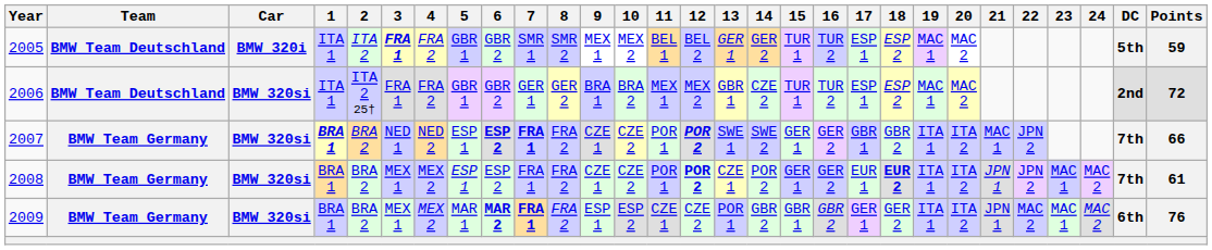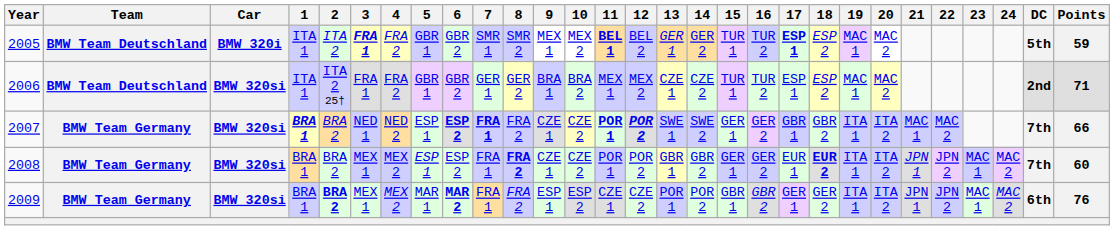 <table class="wikitable" style="text-align:center; font-size:85%">
 <tr>
 <th>Year</th>
 <th>Team</th>
 <th>Car</th>
 <th>1</th>
 <th>2</th>
 <th>3</th>
 <th>4</th>
 <th>5</th>
 <th>6</th>
 <th>7</th>
 <th>8</th>
 <th>9</th>
 <th>10</th>
 <th>11</th>
 <th>12</th>
 <th>13</th>
 <th>14</th>
 <th>15</th>
 <th>16</th>
 <th>17</th>
 <th>18</th>
 <th>19</th>
 <th>20</th>
 <th>21</th>
 <th>22</th>
 <th>23</th>
 <th>24</th>
 <th>DC</th>
 <th>Points</th>
 </tr>
 <tr>
 <td><a href='#'>2005</a></td>
 <th><a href='#'>BMW Team Deutschland</a></th>
 <th><a href='#'>BMW 320i</a></th>
 <td style="background:#cfcfff;"><a href='#'>ITA<br>1</a><br></td>
 <td style="background:#dfffdf;"><em><a href='#'>ITA<br>2</a></em><br></td>
 <td style="background:#ffffbf;"><strong><em><a href='#'>FRA<br>1</a></em></strong><br></td>
 <td style="background:#ffffbf;"><em><a href='#'>FRA<br>2</a></em><br></td>
 <td style="background:#cfcfff;"><a href='#'>GBR<br>1</a><br></td>
 <td style="background:#dfffdf;"><a href='#'>GBR<br>2</a><br></td>
 <td style="background:#cfcfff;"><a href='#'>SMR<br>1</a><br></td>
 <td style="background:#cfcfff;"><a href='#'>SMR<br>2</a><br></td>
 <td style="background:#ffffff;"><a href='#'>MEX<br>1</a><br></td>
 <td style="background:#ffffff;"><a href='#'>MEX<br>2</a><br></td>
-<td style="background:#ffdf9f;"><a href='#'>BEL<br>1</a><br></td>
+<td style="background:#ffdf9f;"><strong><a href='#'>BEL<br>1</a><br></strong></td>
 <td style="background:#cfcfff;"><a href='#'>BEL<br>2</a><br></td>
 <td style="background:#ffdf9f;"><em><a href='#'>GER<br>1</a></em><br></td>
 <td style="background:#ffdf9f;"><a href='#'>GER<br>2</a><br></td>
 <td style="background:#efcfff;"><a href='#'>TUR<br>1</a><br></td>
 <td style="background:#cfcfff;"><a href='#'>TUR<br>2</a><br></td>
-<td style="background:#dfffdf;"><a href='#'>ESP<br>1</a><br></td>
+<td style="background:#dfffdf;"><strong><a href='#'>ESP<br>1</a><br></strong></td>
 <td style="background:#ffffbf;"><em><a href='#'>ESP<br>2</a></em><br></td>
 <td style="background:#efcfff;"><a href='#'>MAC<br>1</a><br></td>
 <td style="background:#ffffff;"><a href='#'>MAC<br>2</a><br></td>
 <td></td>
 <td></td>
 <td></td>
 <td></td>
 <th>5th</th>
 <th>59</th>
 </tr>
 <tr>
 <td><a href='#'>2006</a></td>
 <th><a href='#'>BMW Team Deutschland</a></th>
 <th><a href='#'>BMW 320si</a></th>
 <td style="background:#cfcfff;"><a href='#'>ITA<br>1</a><br></td>
 <td style="background:#cfcfff;"><a href='#'>ITA<br>2</a><br><small>25†</small></td>
 <td style="background:#dfdfdf;"><a href='#'>FRA<br>1</a><br></td>
 <td style="background:#dfdfdf;"><a href='#'>FRA<br>2</a><br></td>
 <td style="background:#efcfff;"><a href='#'>GBR<br>1</a><br></td>
 <td style="background:#efcfff;"><a href='#'>GBR<br>2</a><br></td>
 <td style="background:#dfffdf;"><a href='#'>GER<br>1</a><br></td>
 <td style="background:#ffffbf;"><a href='#'>GER<br>2</a><br></td>
 <td style="background:#cfcfff;"><a href='#'>BRA<br>1</a><br></td>
 <td style="background:#dfffdf;"><a href='#'>BRA<br>2</a><br></td>
 <td style="background:#cfcfff;"><a href='#'>MEX<br>1</a><br></td>
 <td style="background:#cfcfff;"><a href='#'>MEX<br>2</a><br></td>
-<td style="background:#ffffbf;"><a href='#'>GBR<br>1</a><br></td>
+<td style="background:#ffffbf;"><a href='#'>CZE<br>1</a><br></td>
 <td style="background:#dfffdf;"><a href='#'>CZE<br>2</a><br></td>
 <td style="background:#efcfff;"><a href='#'>TUR<br>1</a><br></td>
 <td style="background:#dfffdf;"><a href='#'>TUR<br>2</a><br></td>
 <td style="background:#dfffdf;"><a href='#'>ESP<br>1</a><br></td>
 <td style="background:#ffffbf;"><em><a href='#'>ESP<br>2</a></em><br></td>
 <td style="background:#dfffdf;"><a href='#'>MAC<br>1</a><br></td>
 <td style="background:#ffffbf;"><a href='#'>MAC<br>2</a><br></td>
 <td></td>
 <td></td>
 <td></td>
 <td></td>
 <td style="background:#dfdfdf;"><strong>2nd</strong></td>
-<td style="background:#dfdfdf;"><strong>72</strong></td>
+<td style="background:#dfdfdf;"><strong>71</strong></td>
 </tr>
 <tr>
 <td><a href='#'>2007</a></td>
 <th><a href='#'>BMW Team Germany</a></th>
 <th><a href='#'>BMW 320si</a></th>
 <td style="background:#ffffbf;"><strong><em><a href='#'>BRA<br>1</a></em></strong><br></td>
 <td style="background:#ffdf9f;"><em><a href='#'>BRA<br>2</a></em><br></td>
 <td style="background:#cfcfff;"><a href='#'>NED<br>1</a><br></td>
 <td style="background:#ffdf9f;"><a href='#'>NED<br>2</a><br></td>
 <td style="background:#dfffdf;"><a href='#'>ESP<br>1</a><br></td>
 <td style="background:#dfdfdf;"><strong><a href='#'>ESP<br>2</a></strong><br></td>
 <td style="background:#cfcfff;"><strong><a href='#'>FRA<br>1</a><br></strong></td>
 <td style="background:#cfcfff;"><a href='#'>FRA<br>2</a><br></td>
 <td style="background:#dfdfdf;"><a href='#'>CZE<br>1</a><br></td>
 <td style="background:#ffffbf;"><a href='#'>CZE<br>2</a><br></td>
-<td style="background:#dfffdf;"><a href='#'>POR<br>1</a><br></td>
+<td style="background:#dfffdf;"><strong><a href='#'>POR<br>1</a><br></strong></td>
 <td style="background:#dfdfdf;"><strong><em><a href='#'>POR<br>2</a></em></strong><br></td>
 <td style="background:#cfcfff;"><a href='#'>SWE<br>1</a><br></td>
 <td style="background:#cfcfff;"><a href='#'>SWE<br>2</a><br></td>
 <td style="background:#dfffdf;"><a href='#'>GER<br>1</a><br></td>
 <td style="background:#efcfff;"><a href='#'>GER<br>2</a><br></td>
 <td style="background:#cfcfff;"><a href='#'>GBR<br>1</a><br></td>
 <td style="background:#dfffdf;"><a href='#'>GBR<br>2</a><br></td>
 <td style="background:#cfcfff;"><a href='#'>ITA<br>1</a><br></td>
 <td style="background:#cfcfff;"><a href='#'>ITA<br>2</a><br></td>
 <td style="background:#cfcfff;"><a href='#'>MAC<br>1</a><br></td>
-<td style="background:#cfcfff;"><a href='#'>JPN<br>2</a><br></td>
+<td style="background:#cfcfff;"><a href='#'>MAC<br>2</a><br></td>
 <td></td>
 <td></td>
 <th>7th</th>
 <th>66</th>
 </tr>
 <tr>
 <td><a href='#'>2008</a></td>
 <th><a href='#'>BMW Team Germany</a></th>
 <th><a href='#'>BMW 320si</a></th>
 <td style="background:#ffdf9f;"><a href='#'>BRA<br>1</a><br></td>
 <td style="background:#dfffdf;"><a href='#'>BRA<br>2</a><br></td>
 <td style="background:#cfcfff;"><a href='#'>MEX<br>1</a><br></td>
 <td style="background:#cfcfff;"><a href='#'>MEX<br>2</a><br></td>
 <td style="background:#dfffdf;"><em><a href='#'>ESP<br>1</a></em><br></td>
 <td style="background:#dfffdf;"><a href='#'>ESP<br>2</a><br></td>
 <td style="background:#cfcfff;"><a href='#'>FRA<br>1</a><br></td>
-<td style="background:#cfcfff;"><a href='#'>FRA<br>2</a><br></td>
+<td style="background:#cfcfff;"><strong><a href='#'>FRA<br>2</a><br></strong></td>
 <td style="background:#dfffdf;"><a href='#'>CZE<br>1</a><br></td>
 <td style="background:#dfffdf;"><a href='#'>CZE<br>2</a><br></td>
 <td style="background:#cfcfff;"><a href='#'>POR<br>1</a><br></td>
-<td style="background:#dfffdf;"><strong><a href='#'>POR<br>2</a><br></strong></td>
-<td style="background:#ffffbf;"><a href='#'>CZE<br>1</a><br></td>
 <td style="background:#dfffdf;"><a href='#'>POR<br>2</a><br></td>
+<td style="background:#ffffbf;"><a href='#'>GBR<br>1</a><br></td>
+<td style="background:#dfffdf;"><a href='#'>GBR<br>2</a><br></td>
 <td style="background:#cfcfff;"><a href='#'>GER<br>1</a><br></td>
 <td style="background:#cfcfff;"><a href='#'>GER<br>2</a><br></td>
 <td style="background:#dfffdf;"><a href='#'>EUR<br>1</a><br></td>
 <td style="background:#dfdfdf;"><strong><a href='#'>EUR<br>2</a></strong><br></td>
 <td style="background:#cfcfff;"><a href='#'>ITA<br>1</a><br></td>
 <td style="background:#cfcfff;"><a href='#'>ITA<br>2</a><br></td>
 <td style="background:#dfdfdf;"><em><a href='#'>JPN<br>1</a></em><br></td>
 <td style="background:#efcfff;"><a href='#'>JPN<br>2</a><br></td>
 <td style="background:#cfcfff;"><a href='#'>MAC<br>1</a><br></td>
 <td style="background:#efcfff;"><a href='#'>MAC<br>2</a><br></td>
 <th>7th</th>
-<th>61</th>
+<th>60</th>
 </tr>
 <tr>
 <td><a href='#'>2009</a></td>
 <th><a href='#'>BMW Team Germany</a></th>
 <th><a href='#'>BMW 320si</a></th>
 <td style="background:#cfcfff;"><a href='#'>BRA<br>1</a><br></td>
-<td style="background:#dfffdf;"><a href='#'>BRA<br>2</a><br></td>
+<td style="background:#dfffdf;"><strong><a href='#'>BRA<br>2</a><br></strong></td>
 <td style="background:#dfffdf;"><a href='#'>MEX<br>1</a><br></td>
 <td style="background:#cfcfff;"><em><a href='#'>MEX<br>2</a></em><br></td>
 <td style="background:#dfffdf;"><a href='#'>MAR<br>1</a><br></td>
 <td style="background:#dfffdf;"><strong><a href='#'>MAR<br>2</a></strong><br></td>
-<td style="background:#ffdf9f;"><strong><a href='#'>FRA<br>1</a><br></strong></td>
+<td style="background:#ffdf9f;"><a href='#'>FRA<br>1</a><br></td>
 <td style="background:#cfcfff;"><em><a href='#'>FRA<br>2</a></em><br></td>
 <td style="background:#dfffdf;"><a href='#'>ESP<br>1</a><br></td>
 <td style="background:#dfdfdf;"><a href='#'>ESP<br>2</a><br></td>
 <td style="background:#dfdfdf;"><a href='#'>CZE<br>1</a><br></td>
 <td style="background:#dfffdf;"><a href='#'>CZE<br>2</a><br></td>
 <td style="background:#cfcfff;"><a href='#'>POR<br>1</a><br></td>
-<td style="background:#dfffdf;"><a href='#'>GBR<br>2</a><br></td>
+<td style="background:#dfffdf;"><a href='#'>POR<br>2</a><br></td>
 <td style="background:#dfffdf;"><a href='#'>GBR<br>1</a><br></td>
 <td style="background:#dfdfdf;"><em><a href='#'>GBR<br>2</a></em><br></td>
 <td style="background:#efcfff;"><a href='#'>GER<br>1</a><br></td>
 <td style="background:#dfffdf;"><a href='#'>GER<br>2</a><br></td>
 <td style="background:#cfcfff;"><a href='#'>ITA<br>1</a><br></td>
 <td style="background:#cfcfff;"><a href='#'>ITA<br>2</a><br></td>
 <td style="background:#dfdfdf;"><a href='#'>JPN<br>1</a><br></td>
-<td style="background:#cfcfff;"><a href='#'>MAC<br>2</a><br></td>
+<td style="background:#cfcfff;"><a href='#'>JPN<br>2</a><br></td>
 <td style="background:#dfffdf;"><a href='#'>MAC<br>1</a><br></td>
 <td style="background:#dfdfdf;"><em><a href='#'>MAC<br>2</a></em><br></td>
 <th>6th</th>
 <th>76</th>
 </tr>
 <tr>
 <th colspan="29"></th>
 </tr>
 </table>
